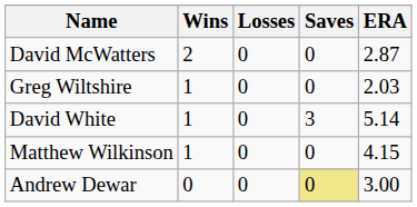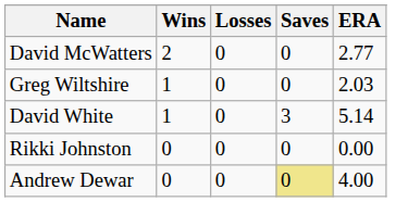 <table class="wikitable">
 <tr>
 </tr>
 <tr>
 <th>Name</th>
 <th>Wins</th>
 <th>Losses</th>
 <th>Saves</th>
 <th>ERA</th>
 </tr>
 <tr>
 <td>David McWatters</td>
 <td>2</td>
 <td>0</td>
 <td>0</td>
-<td>2.87</td>
+<td>2.77</td>
 </tr>
 <tr>
 <td>Greg Wiltshire</td>
 <td>1</td>
 <td>0</td>
 <td>0</td>
 <td>2.03</td>
 </tr>
 <tr>
 <td>David White</td>
 <td>1</td>
 <td>0</td>
 <td>3</td>
 <td>5.14</td>
 </tr>
 <tr>
-<td>Matthew Wilkinson</td>
-<td>1</td>
+<td>Rikki Johnston</td>
 <td>0</td>
 <td>0</td>
-<td>4.15</td>
+<td>0</td>
+<td>0.00</td>
 </tr>
 <tr>
 <td>Andrew Dewar</td>
 <td>0</td>
 <td>0</td>
 <td style="background: khaki;">0</td>
-<td>3.00</td>
+<td>4.00</td>
 </tr>
 </table>
